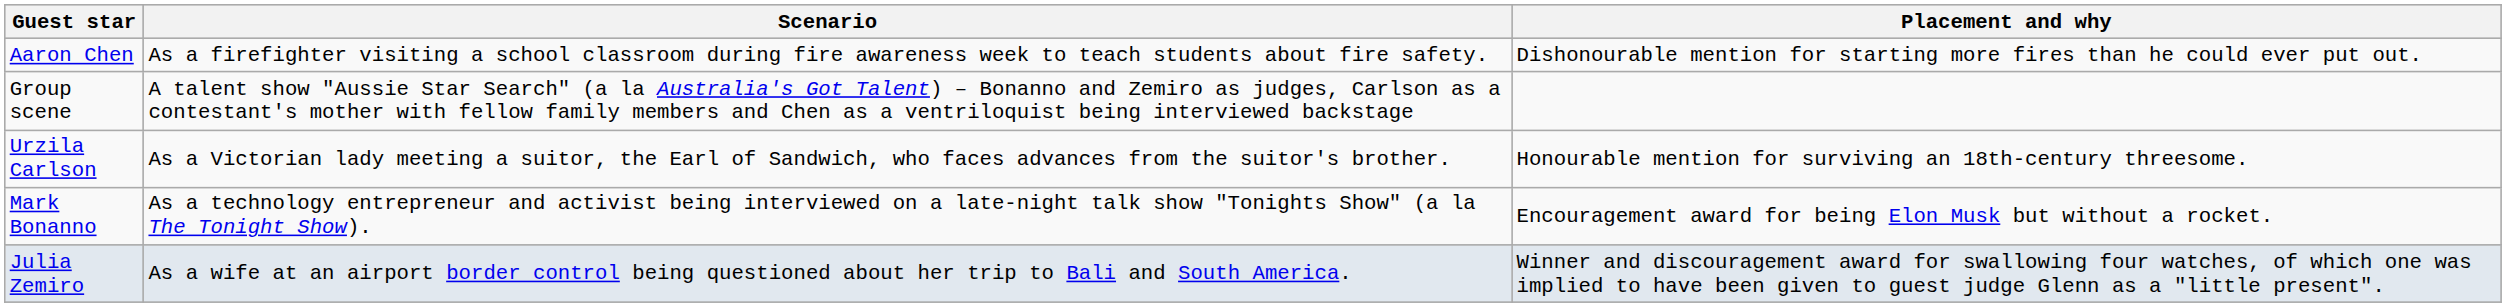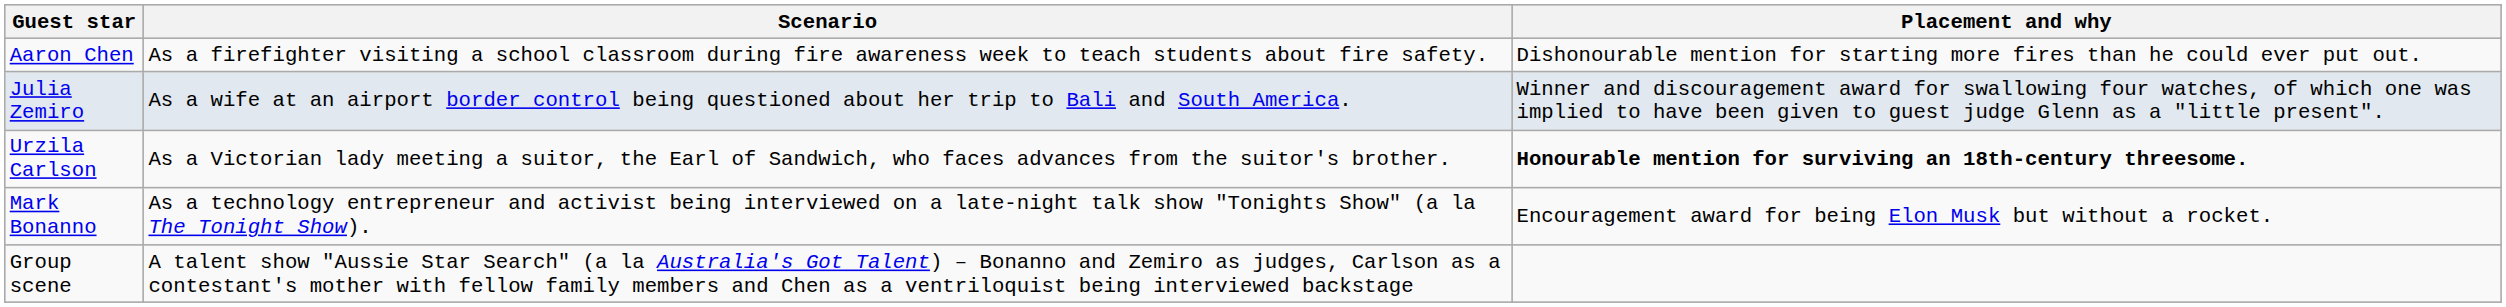 <table class="wikitable">
 <tr>
 <th>Guest star</th>
 <th>Scenario</th>
 <th>Placement and why</th>
 </tr>
 <tr>
 <td><a href='#'>Aaron Chen</a></td>
 <td>As a firefighter visiting a school classroom during fire awareness week to teach students about fire safety.</td>
 <td>Dishonourable mention for starting more fires than he could ever put out.</td>
 </tr>
-<tr>
-<td>Group scene</td>
-<td>A talent show "Aussie Star Search" (a la <em><a href='#'>Australia's Got Talent</a></em>) – Bonanno and Zemiro as judges, Carlson as a contestant's mother with fellow family members and Chen as a ventriloquist being interviewed backstage</td>
-<td></td>
+<tr style="background:#E1E8EF;">
+<td><a href='#'>Julia Zemiro</a></td>
+<td>As a wife at an airport <a href='#'>border control</a> being questioned about her trip to <a href='#'>Bali</a> and <a href='#'>South America</a>.</td>
+<td>Winner and discouragement award for swallowing four watches, of which one was implied to have been given to guest judge Glenn as a "little present".</td>
 </tr>
 <tr>
 <td><a href='#'>Urzila Carlson</a></td>
 <td>As a Victorian lady meeting a suitor, the Earl of Sandwich, who faces advances from the suitor's brother.</td>
-<td>Honourable mention for surviving an 18th-century threesome.</td>
+<td><strong>Honourable mention for surviving an 18th-century threesome.</strong></td>
 </tr>
 <tr>
 <td><a href='#'>Mark Bonanno</a></td>
 <td>As a technology entrepreneur and activist being interviewed on a late-night talk show "Tonights Show" (a la <em><a href='#'>The Tonight Show</a></em>).</td>
 <td>Encouragement award for being <a href='#'>Elon Musk</a> but without a rocket.</td>
 </tr>
-<tr style="background:#E1E8EF;">
-<td><a href='#'>Julia Zemiro</a></td>
-<td>As a wife at an airport <a href='#'>border control</a> being questioned about her trip to <a href='#'>Bali</a> and <a href='#'>South America</a>.</td>
-<td>Winner and discouragement award for swallowing four watches, of which one was implied to have been given to guest judge Glenn as a "little present".</td>
+<tr>
+<td>Group scene</td>
+<td>A talent show "Aussie Star Search" (a la <em><a href='#'>Australia's Got Talent</a></em>) – Bonanno and Zemiro as judges, Carlson as a contestant's mother with fellow family members and Chen as a ventriloquist being interviewed backstage</td>
+<td></td>
 </tr>
 </table>
